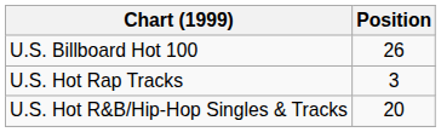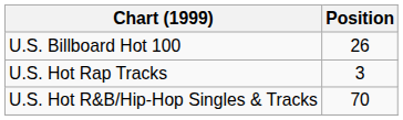 <table class="wikitable">
 <tr>
 <th align="left">Chart (1999)</th>
 <th align="left">Position</th>
 </tr>
 <tr>
 <td align="left">U.S. Billboard Hot 100</td>
 <td align="center">26</td>
 </tr>
 <tr>
 <td align="left">U.S. Hot Rap Tracks</td>
 <td align="center">3</td>
 </tr>
 <tr>
 <td align="left">U.S. Hot R&B/Hip-Hop Singles & Tracks</td>
-<td align="center">20</td>
+<td align="center">70</td>
 </tr>
 <tr>
 </tr>
 </table>
